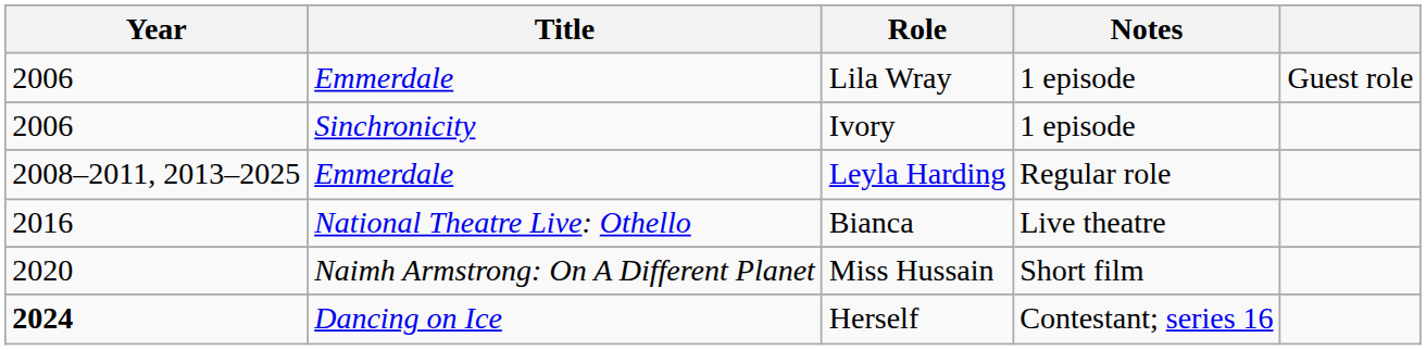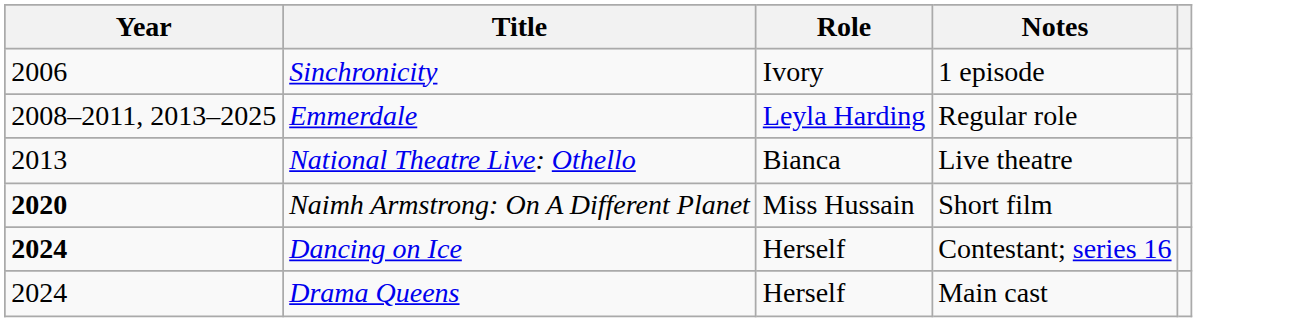 <table class="wikitable sortable">
 <tr>
 <th>Year</th>
 <th>Title</th>
 <th>Role</th>
 <th class="unsortable">Notes</th>
 <th class="unsortable"></th>
-</tr>
-<tr>
-<td>2006</td>
-<td><em><a href='#'>Emmerdale</a></em></td>
-<td>Lila Wray</td>
-<td>1 episode</td>
-<td>Guest role</td>
 </tr>
 <tr>
 <td>2006</td>
 <td><em><a href='#'>Sinchronicity</a></em></td>
 <td>Ivory</td>
 <td>1 episode</td>
 <td align="center"></td>
 </tr>
 <tr>
 <td>2008–2011, 2013–2025</td>
 <td><em><a href='#'>Emmerdale</a></em></td>
 <td><a href='#'>Leyla Harding</a></td>
 <td>Regular role</td>
 <td align="center"></td>
 </tr>
 <tr>
-<td>2016</td>
+<td>2013</td>
 <td><em><a href='#'>National Theatre Live</a>: <a href='#'>Othello</a></em></td>
 <td>Bianca</td>
 <td>Live theatre</td>
 <td align="center"></td>
 </tr>
 <tr>
-<td>2020</td>
+<td><strong>2020</strong></td>
 <td><em>Naimh Armstrong: On A Different Planet</em></td>
 <td>Miss Hussain</td>
 <td>Short film</td>
 <td align="center"></td>
 </tr>
 <tr>
 <td><strong>2024</strong></td>
 <td><em><a href='#'>Dancing on Ice</a></em></td>
 <td>Herself</td>
 <td>Contestant; <a href='#'>series 16</a></td>
 <td align="center"></td>
 </tr>
+<tr>
+<td>2024</td>
+<td><a href='#'><em>Drama Queens</em></a></td>
+<td>Herself</td>
+<td>Main cast</td>
+<td align="center"></td>
+</tr>
 </table>
